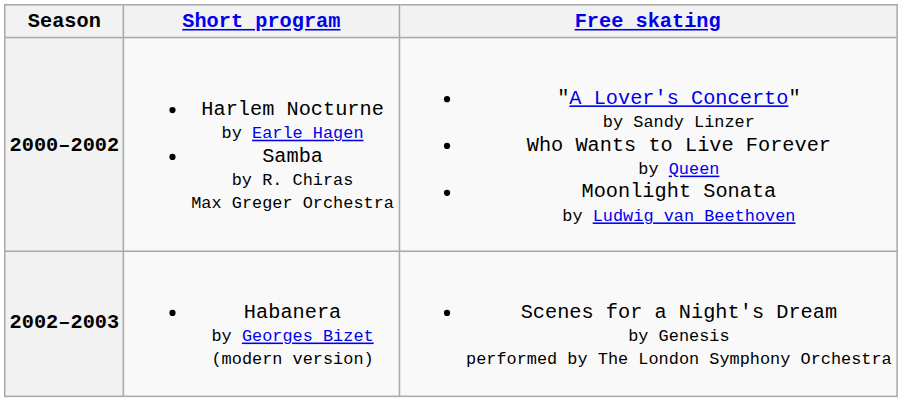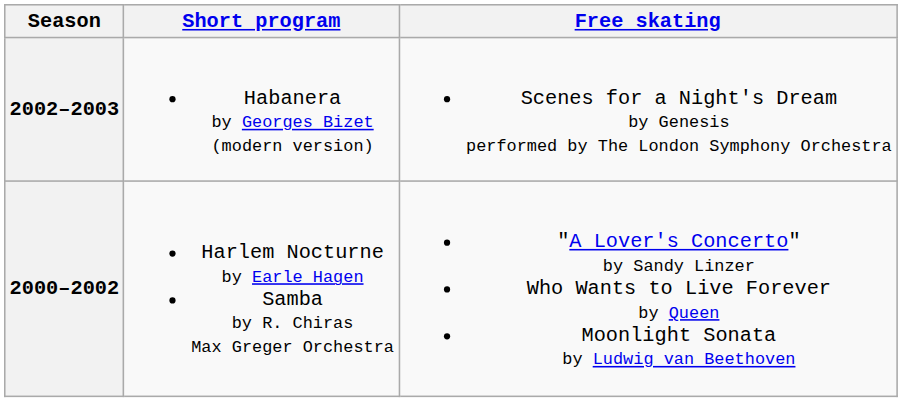 <table class=wikitable style=text-align:center>
 <tr>
 <th>Season</th>
 <th><a href='#'>Short program</a></th>
 <th><a href='#'>Free skating</a></th>
 </tr>
 <tr>
+<th>2002–2003 <br> </th>
+<td><br><ul><li>Habanera <br><small> by <a href='#'>Georges Bizet</a> <br> (modern version) </small></li></ul></td>
+<td><br><ul><li>Scenes for a Night's Dream <br><small> by Genesis <br> performed by The London Symphony Orchestra </small></li></ul></td>
+</tr>
+<tr>
 <th>2000–2002 <br> </th>
 <td><br><ul><li>Harlem Nocturne <br><small> by <a href='#'>Earle Hagen</a> </small></li><li>Samba <br><small> by R. Chiras <br> Max Greger Orchestra </small></li></ul></td>
 <td><br><ul><li>"<a href='#'>A Lover's Concerto</a>" <br><small> by Sandy Linzer </small></li><li>Who Wants to Live Forever <br><small> by <a href='#'>Queen</a> </small></li><li>Moonlight Sonata <br><small> by <a href='#'>Ludwig van Beethoven</a> </small></li></ul></td>
 </tr>
-<tr>
-<th>2002–2003 <br> </th>
-<td><br><ul><li>Habanera <br><small> by <a href='#'>Georges Bizet</a> <br> (modern version) </small></li></ul></td>
-<td><br><ul><li>Scenes for a Night's Dream <br><small> by Genesis <br> performed by The London Symphony Orchestra </small></li></ul></td>
-</tr>
 </table>
